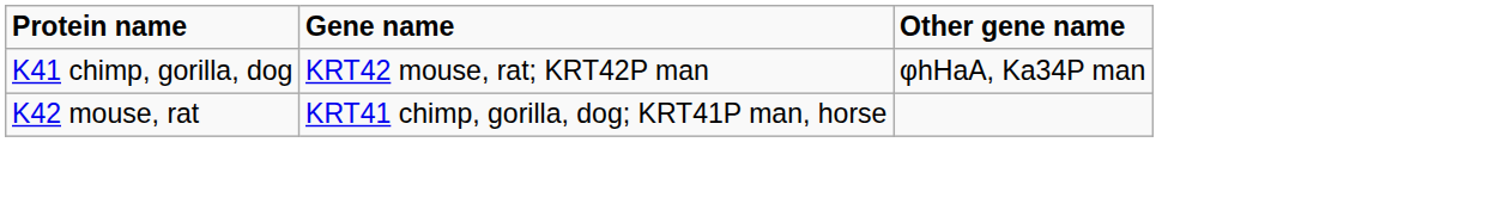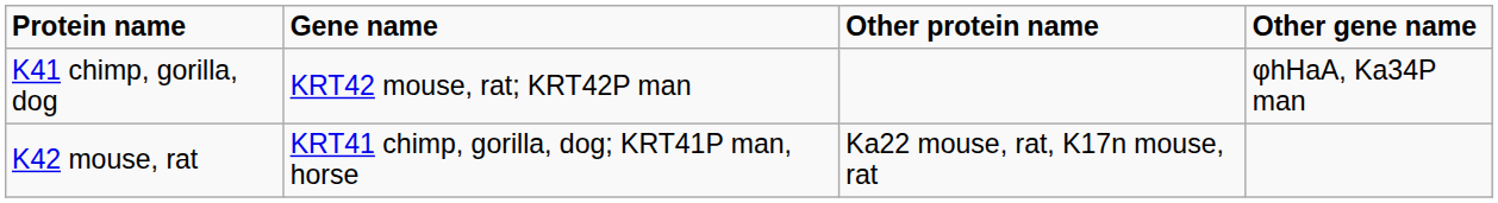 <table class="wikitable">
 <tr>
 <td><strong>Protein name</strong></td>
 <td><strong>Gene name</strong></td>
+<td><strong>Other protein name</strong></td>
 <td><strong>Other gene name</strong></td>
 </tr>
 <tr>
 <td><a href='#'>K41</a> chimp, gorilla, dog</td>
 <td><a href='#'>KRT42</a> mouse, rat; KRT42P man</td>
+<td></td>
 <td>φhHaA, Ka34P man</td>
 </tr>
 <tr>
 <td><a href='#'>K42</a> mouse, rat</td>
 <td><a href='#'>KRT41</a> chimp, gorilla, dog; KRT41P man, horse</td>
+<td>Ka22 mouse, rat, K17n mouse, rat</td>
 <td></td>
 </tr>
 </table>
